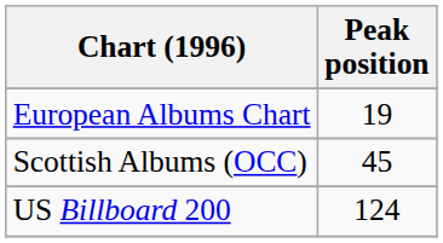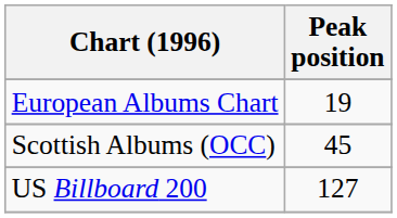 <table class="wikitable sortable">
 <tr>
 <th>Chart (1996)</th>
 <th>Peak<br>position</th>
 </tr>
 <tr>
 </tr>
 <tr>
 </tr>
 <tr>
 </tr>
 <tr>
 </tr>
 <tr>
 <td><a href='#'>European Albums Chart</a></td>
 <td style="text-align:center;">19</td>
 </tr>
 <tr>
 </tr>
 <tr>
 </tr>
 <tr>
 </tr>
 <tr>
 <td align="left">Scottish Albums (<a href='#'>OCC</a>)</td>
 <td align="center">45</td>
 </tr>
 <tr>
 </tr>
 <tr>
 </tr>
 <tr>
 </tr>
 <tr>
 <td scope="row">US <a href='#'><em>Billboard</em> 200</a></td>
-<td style="text-align:center;">124</td>
+<td style="text-align:center;">127</td>
 </tr>
 <tr>
 </tr>
 </table>
